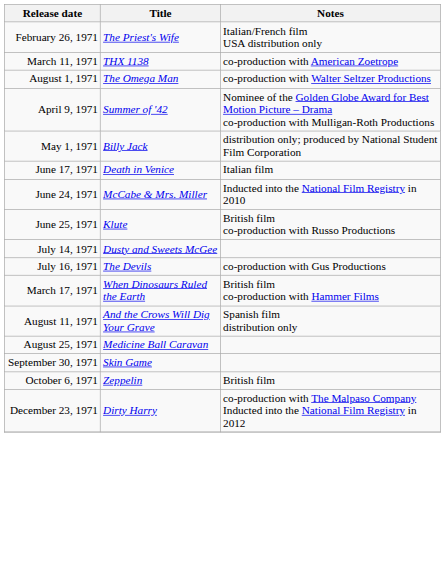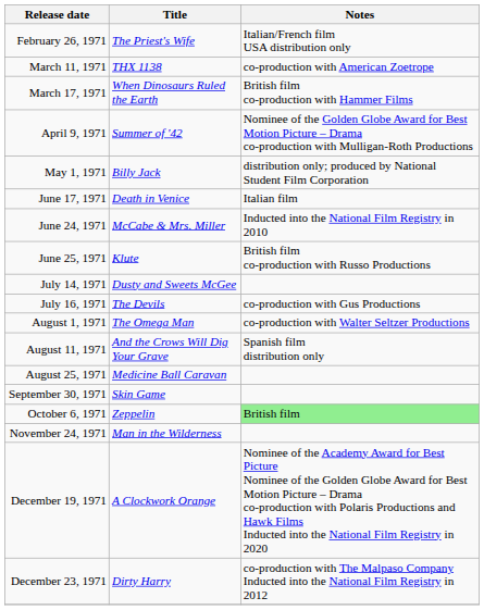 <table class="wikitable sortable" style="width:100%;">
 <tr>
 <th scope="col" style="width:130px;">Release date</th>
 <th>Title</th>
 <th>Notes</th>
 </tr>
 <tr>
 <td style="text-align:right;">February 26, 1971</td>
 <td><em><a href='#'>The Priest's Wife</a></em></td>
 <td>Italian/French film<br>USA distribution only</td>
 </tr>
 <tr>
 <td style="text-align:right;">March 11, 1971</td>
 <td><em><a href='#'>THX 1138</a></em></td>
 <td>co-production with <a href='#'>American Zoetrope</a></td>
 </tr>
 <tr>
-<td style="text-align:right;">August 1, 1971</td>
-<td><em><a href='#'>The Omega Man</a></em></td>
-<td>co-production with <a href='#'>Walter Seltzer Productions</a></td>
+<td style="text-align:right;">March 17, 1971</td>
+<td><em><a href='#'>When Dinosaurs Ruled the Earth</a></em></td>
+<td>British film<br>co-production with <a href='#'>Hammer Films</a></td>
 </tr>
 <tr>
 <td style="text-align:right;">April 9, 1971</td>
 <td><em><a href='#'>Summer of '42</a></em></td>
 <td>Nominee of the <a href='#'>Golden Globe Award for Best Motion Picture – Drama</a><br>co-production with Mulligan-Roth Productions</td>
 </tr>
 <tr>
 <td style="text-align:right;">May 1, 1971</td>
 <td><em><a href='#'>Billy Jack</a></em></td>
 <td>distribution only; produced by National Student Film Corporation</td>
 </tr>
 <tr>
 <td style="text-align:right;">June 17, 1971</td>
 <td><em><a href='#'>Death in Venice</a></em></td>
 <td>Italian film</td>
 </tr>
 <tr>
 <td style="text-align:right;">June 24, 1971</td>
 <td><em><a href='#'>McCabe & Mrs. Miller</a></em></td>
 <td>Inducted into the <a href='#'>National Film Registry</a> in 2010</td>
 </tr>
 <tr>
 <td style="text-align:right;">June 25, 1971</td>
 <td><em><a href='#'>Klute</a></em></td>
 <td>British film<br>co-production with Russo Productions</td>
 </tr>
 <tr>
 <td style="text-align:right;">July 14, 1971</td>
 <td><em><a href='#'>Dusty and Sweets McGee</a></em></td>
 <td></td>
 </tr>
 <tr>
 <td style="text-align:right;">July 16, 1971</td>
 <td><em><a href='#'>The Devils</a></em></td>
 <td>co-production with Gus Productions</td>
 </tr>
 <tr>
-<td style="text-align:right;">March 17, 1971</td>
-<td><em><a href='#'>When Dinosaurs Ruled the Earth</a></em></td>
-<td>British film<br>co-production with <a href='#'>Hammer Films</a></td>
+<td style="text-align:right;">August 1, 1971</td>
+<td><em><a href='#'>The Omega Man</a></em></td>
+<td>co-production with <a href='#'>Walter Seltzer Productions</a></td>
 </tr>
 <tr>
 <td style="text-align:right;">August 11, 1971</td>
 <td><em><a href='#'>And the Crows Will Dig Your Grave</a></em></td>
 <td>Spanish film<br>distribution only</td>
 </tr>
 <tr>
 <td style="text-align:right;">August 25, 1971</td>
 <td><em><a href='#'>Medicine Ball Caravan</a></em></td>
 <td></td>
 </tr>
 <tr>
 <td style="text-align:right;">September 30, 1971</td>
 <td><em><a href='#'>Skin Game</a></em></td>
 <td></td>
 </tr>
 <tr>
 <td style="text-align:right;">October 6, 1971</td>
 <td><em><a href='#'>Zeppelin</a></em></td>
-<td>British film</td>
+<td style="background: lightgreen;">British film</td>
+</tr>
+<tr>
+<td style="text-align:right;">November 24, 1971</td>
+<td><em><a href='#'>Man in the Wilderness</a></em></td>
+<td></td>
+</tr>
+<tr>
+<td style="text-align:right;">December 19, 1971</td>
+<td><em><a href='#'>A Clockwork Orange</a></em></td>
+<td>Nominee of the <a href='#'>Academy Award for Best Picture</a><br>Nominee of the Golden Globe Award for Best Motion Picture – Drama<br>co-production with Polaris Productions and <a href='#'>Hawk Films</a><br>Inducted into the <a href='#'>National Film Registry</a> in 2020</td>
 </tr>
 <tr>
 <td style="text-align:right;">December 23, 1971</td>
 <td><em><a href='#'>Dirty Harry</a></em></td>
 <td>co-production with <a href='#'>The Malpaso Company</a><br>Inducted into the <a href='#'>National Film Registry</a> in 2012</td>
 </tr>
 <tr>
 </tr>
 </table>
